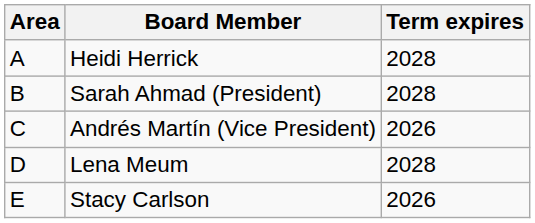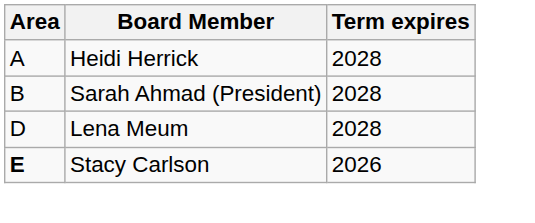 <table class="wikitable">
 <tr>
 <th>Area</th>
 <th>Board Member</th>
 <th>Term expires</th>
 </tr>
 <tr>
 <td>A</td>
 <td>Heidi Herrick</td>
 <td>2028</td>
 </tr>
 <tr>
 <td>B</td>
 <td>Sarah Ahmad (President)</td>
 <td>2028</td>
 </tr>
 <tr>
-<td>C</td>
-<td>Andrés Martín (Vice President)</td>
-<td>2026</td>
-</tr>
-<tr>
 <td>D</td>
 <td>Lena Meum</td>
 <td>2028</td>
 </tr>
 <tr>
-<td>E</td>
+<td><strong>E</strong></td>
 <td>Stacy Carlson</td>
 <td>2026</td>
 </tr>
 </table>
